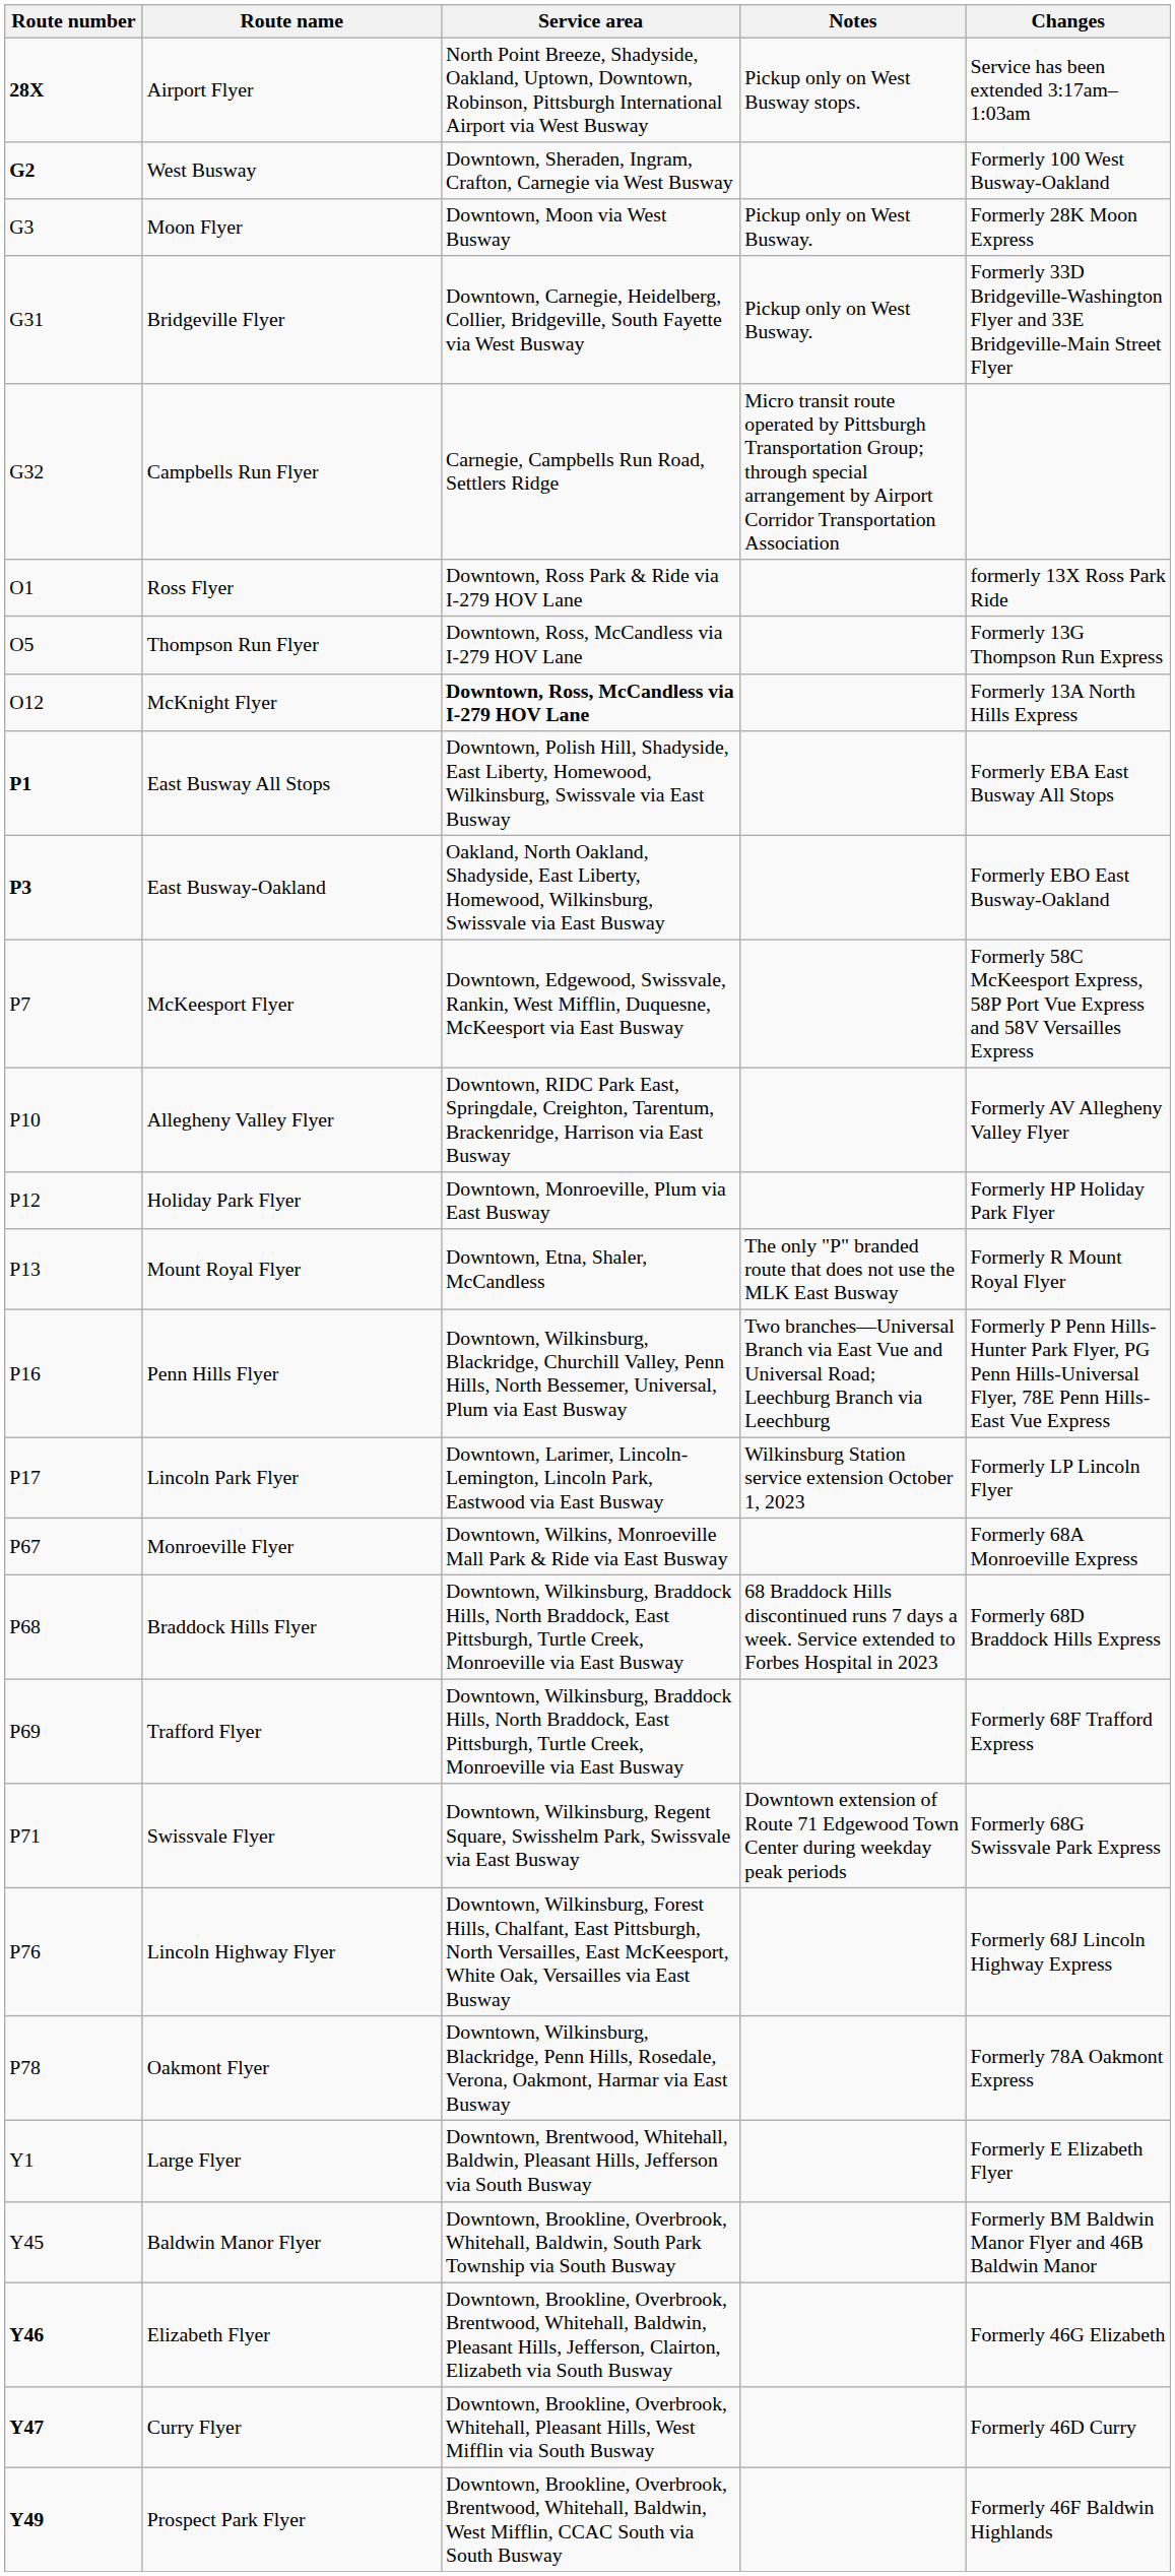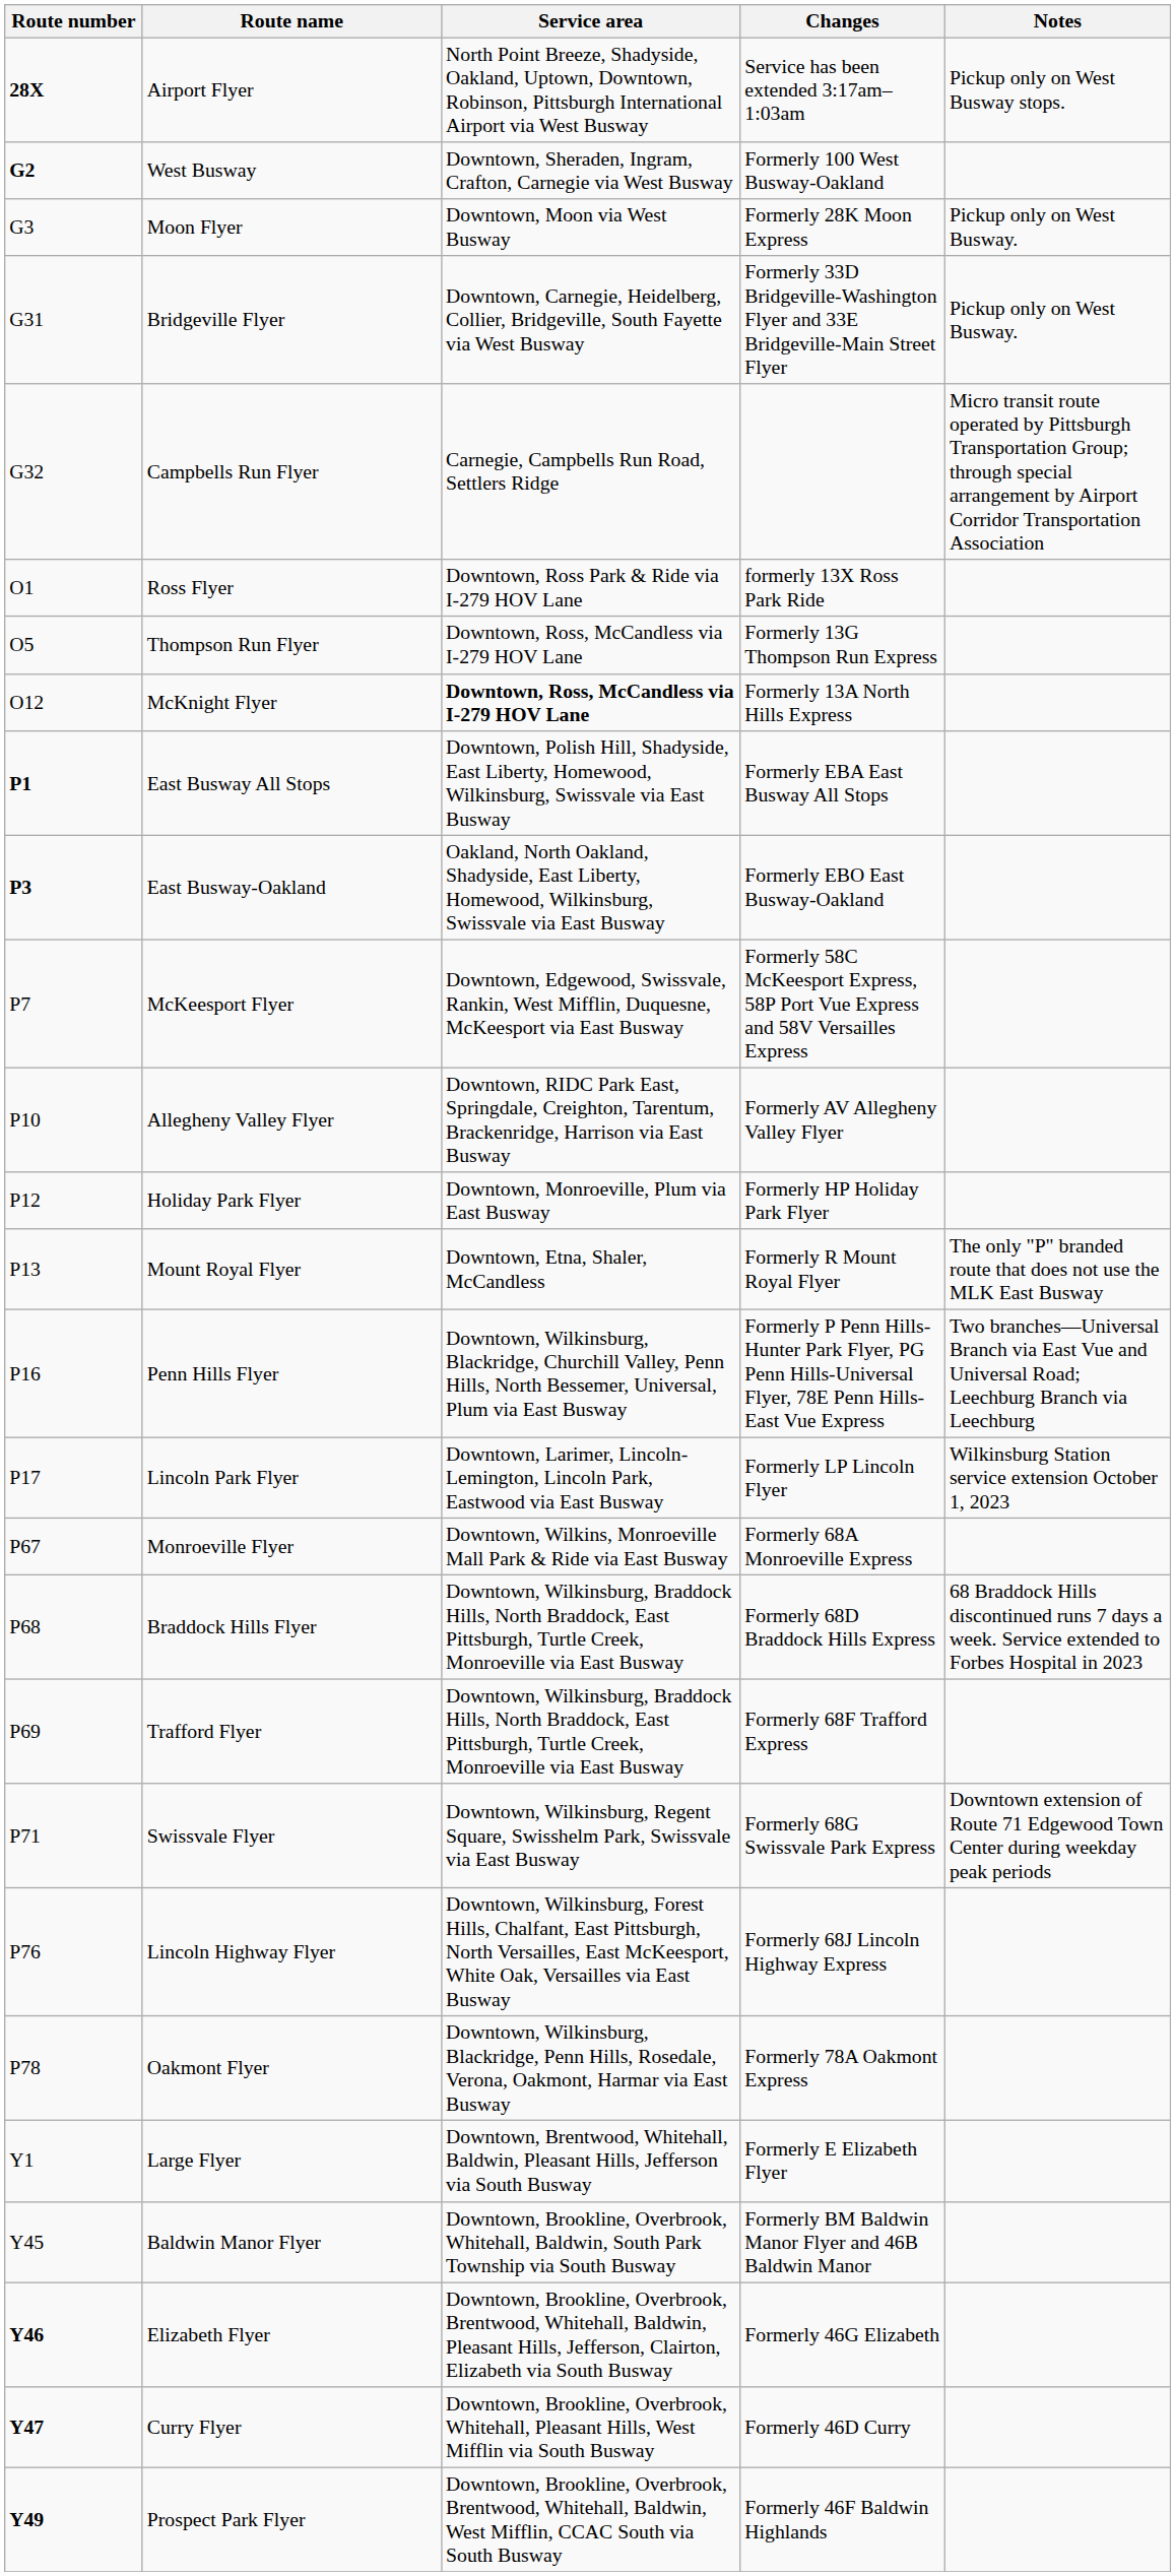 <table class="wikitable" width="100%" style="font-size: 0.95em">
 <tr>
 <th width="40"><strong>Route number</strong></th>
 <th width="120"><strong>Route name</strong></th>
 <th width="120"><strong>Service area</strong></th>
+<th width="80"><strong>Changes</strong></th>
 <th width="60"><strong>Notes</strong></th>
-<th width="80"><strong>Changes</strong></th>
 </tr>
 <tr>
 <td><span><strong>28X</strong></span></td>
 <td>Airport Flyer</td>
 <td>North Point Breeze, Shadyside, Oakland, Uptown, Downtown, Robinson, Pittsburgh International Airport via West Busway</td>
+<td>Service has been extended 3:17am–1:03am</td>
 <td>Pickup only on West Busway stops.</td>
-<td>Service has been extended 3:17am–1:03am</td>
 </tr>
 <tr>
 <td><span><strong>G2</strong></span></td>
 <td>West Busway</td>
 <td>Downtown, Sheraden, Ingram, Crafton, Carnegie via West Busway</td>
+<td>Formerly 100 West Busway-Oakland</td>
 <td></td>
-<td>Formerly 100 West Busway-Oakland</td>
 </tr>
 <tr>
 <td>G3</td>
 <td>Moon Flyer</td>
 <td>Downtown, Moon via West Busway</td>
+<td>Formerly 28K Moon Express</td>
 <td>Pickup only on West Busway.</td>
-<td>Formerly 28K Moon Express</td>
 </tr>
 <tr>
 <td>G31</td>
 <td>Bridgeville Flyer</td>
 <td>Downtown, Carnegie, Heidelberg, Collier, Bridgeville, South Fayette via West Busway</td>
+<td>Formerly 33D Bridgeville-Washington Flyer and 33E Bridgeville-Main Street Flyer</td>
 <td>Pickup only on West Busway.</td>
-<td>Formerly 33D Bridgeville-Washington Flyer and 33E Bridgeville-Main Street Flyer</td>
 </tr>
 <tr>
 <td>G32</td>
 <td>Campbells Run Flyer</td>
 <td>Carnegie, Campbells Run Road, Settlers Ridge</td>
+<td></td>
 <td>Micro transit route operated by Pittsburgh Transportation Group; through special arrangement by Airport Corridor Transportation Association</td>
-<td></td>
 </tr>
 <tr>
 <td>O1</td>
 <td>Ross Flyer</td>
 <td>Downtown, Ross Park & Ride via I-279 HOV Lane</td>
+<td>formerly 13X Ross Park Ride</td>
 <td></td>
-<td>formerly 13X Ross Park Ride</td>
 </tr>
 <tr>
 <td>O5</td>
 <td>Thompson Run Flyer</td>
 <td>Downtown, Ross, McCandless via I-279 HOV Lane</td>
+<td>Formerly 13G Thompson Run Express</td>
 <td></td>
-<td>Formerly 13G Thompson Run Express</td>
 </tr>
 <tr>
 <td>O12</td>
 <td>McKnight Flyer</td>
 <td><strong>Downtown, Ross, McCandless via I-279 HOV Lane</strong></td>
+<td>Formerly 13A North Hills Express</td>
 <td></td>
-<td>Formerly 13A North Hills Express</td>
 </tr>
 <tr>
 <td><span><strong>P1</strong></span></td>
 <td>East Busway All Stops</td>
 <td>Downtown, Polish Hill, Shadyside, East Liberty, Homewood, Wilkinsburg, Swissvale via East Busway</td>
+<td>Formerly EBA East Busway All Stops</td>
 <td></td>
-<td>Formerly EBA East Busway All Stops</td>
 </tr>
 <tr>
 <td><strong>P3</strong></td>
 <td>East Busway-Oakland</td>
 <td>Oakland, North Oakland, Shadyside, East Liberty, Homewood, Wilkinsburg, Swissvale via East Busway</td>
+<td>Formerly EBO East Busway-Oakland</td>
 <td></td>
-<td>Formerly EBO East Busway-Oakland</td>
 </tr>
 <tr>
 <td>P7</td>
 <td>McKeesport Flyer</td>
 <td>Downtown, Edgewood, Swissvale, Rankin, West Mifflin, Duquesne, McKeesport via East Busway</td>
+<td>Formerly 58C McKeesport Express, 58P Port Vue Express and 58V Versailles Express</td>
 <td></td>
-<td>Formerly 58C McKeesport Express, 58P Port Vue Express and 58V Versailles Express</td>
 </tr>
 <tr>
 <td>P10</td>
 <td>Allegheny Valley Flyer</td>
 <td>Downtown, RIDC Park East, Springdale, Creighton, Tarentum, Brackenridge, Harrison via East Busway</td>
+<td>Formerly AV Allegheny Valley Flyer</td>
 <td></td>
-<td>Formerly AV Allegheny Valley Flyer</td>
 </tr>
 <tr>
 <td>P12</td>
 <td>Holiday Park Flyer</td>
 <td>Downtown, Monroeville, Plum via East Busway</td>
+<td>Formerly HP Holiday Park Flyer</td>
 <td></td>
-<td>Formerly HP Holiday Park Flyer</td>
 </tr>
 <tr>
 <td>P13</td>
 <td>Mount Royal Flyer</td>
 <td>Downtown, Etna, Shaler, McCandless</td>
+<td>Formerly R Mount Royal Flyer</td>
 <td>The only "P" branded route that does not use the MLK East Busway</td>
-<td>Formerly R Mount Royal Flyer</td>
 </tr>
 <tr>
 <td>P16</td>
 <td>Penn Hills Flyer</td>
 <td>Downtown, Wilkinsburg, Blackridge, Churchill Valley, Penn Hills, North Bessemer, Universal, Plum via East Busway</td>
+<td>Formerly P Penn Hills-Hunter Park Flyer, PG Penn Hills-Universal Flyer, 78E Penn Hills-East Vue Express</td>
 <td>Two branches—Universal Branch via East Vue and Universal Road; Leechburg Branch via Leechburg</td>
-<td>Formerly P Penn Hills-Hunter Park Flyer, PG Penn Hills-Universal Flyer, 78E Penn Hills-East Vue Express</td>
 </tr>
 <tr>
 <td>P17</td>
 <td>Lincoln Park Flyer</td>
 <td>Downtown, Larimer, Lincoln-Lemington, Lincoln Park, Eastwood via East Busway</td>
+<td>Formerly LP Lincoln Flyer</td>
 <td>Wilkinsburg Station service extension October 1, 2023</td>
-<td>Formerly LP Lincoln Flyer</td>
 </tr>
 <tr>
 <td>P67</td>
 <td>Monroeville Flyer</td>
 <td>Downtown, Wilkins, Monroeville Mall Park & Ride via East Busway</td>
+<td>Formerly 68A Monroeville Express</td>
 <td></td>
-<td>Formerly 68A Monroeville Express</td>
 </tr>
 <tr>
 <td>P68</td>
 <td>Braddock Hills Flyer</td>
 <td>Downtown, Wilkinsburg, Braddock Hills, North Braddock, East Pittsburgh, Turtle Creek, Monroeville via East Busway</td>
+<td>Formerly 68D Braddock Hills Express</td>
 <td>68 Braddock Hills discontinued runs 7 days a week. Service extended to Forbes Hospital in 2023</td>
-<td>Formerly 68D Braddock Hills Express</td>
 </tr>
 <tr>
 <td>P69</td>
 <td>Trafford Flyer</td>
 <td>Downtown, Wilkinsburg, Braddock Hills, North Braddock, East Pittsburgh, Turtle Creek, Monroeville via East Busway</td>
+<td>Formerly 68F Trafford Express</td>
 <td></td>
-<td>Formerly 68F Trafford Express</td>
 </tr>
 <tr>
 <td>P71</td>
 <td>Swissvale Flyer</td>
 <td>Downtown, Wilkinsburg, Regent Square, Swisshelm Park, Swissvale via East Busway</td>
+<td>Formerly 68G Swissvale Park Express</td>
 <td>Downtown extension of Route 71 Edgewood Town Center during weekday peak periods</td>
-<td>Formerly 68G Swissvale Park Express</td>
 </tr>
 <tr>
 <td>P76</td>
 <td>Lincoln Highway Flyer</td>
 <td>Downtown, Wilkinsburg, Forest Hills, Chalfant, East Pittsburgh, North Versailles, East McKeesport, White Oak, Versailles via East Busway</td>
+<td>Formerly 68J Lincoln Highway Express</td>
 <td></td>
-<td>Formerly 68J Lincoln Highway Express</td>
 </tr>
 <tr>
 <td>P78</td>
 <td>Oakmont Flyer</td>
 <td>Downtown, Wilkinsburg, Blackridge, Penn Hills, Rosedale, Verona, Oakmont, Harmar via East Busway</td>
+<td>Formerly 78A Oakmont Express</td>
 <td></td>
-<td>Formerly 78A Oakmont Express</td>
 </tr>
 <tr>
 <td>Y1</td>
 <td>Large Flyer</td>
 <td>Downtown, Brentwood, Whitehall, Baldwin, Pleasant Hills, Jefferson via South Busway</td>
+<td>Formerly E Elizabeth Flyer</td>
 <td></td>
-<td>Formerly E Elizabeth Flyer</td>
 </tr>
 <tr>
 <td>Y45</td>
 <td>Baldwin Manor Flyer</td>
 <td>Downtown, Brookline, Overbrook, Whitehall, Baldwin, South Park Township via South Busway</td>
+<td>Formerly BM Baldwin Manor Flyer and 46B Baldwin Manor</td>
 <td></td>
-<td>Formerly BM Baldwin Manor Flyer and 46B Baldwin Manor</td>
 </tr>
 <tr>
 <td><span><strong>Y46</strong></span></td>
 <td>Elizabeth Flyer</td>
 <td>Downtown, Brookline, Overbrook, Brentwood, Whitehall, Baldwin, Pleasant Hills, Jefferson, Clairton, Elizabeth via South Busway</td>
+<td>Formerly 46G Elizabeth</td>
 <td></td>
-<td>Formerly 46G Elizabeth</td>
 </tr>
 <tr>
 <td><span><strong>Y47</strong></span></td>
 <td>Curry Flyer</td>
 <td>Downtown, Brookline, Overbrook, Whitehall, Pleasant Hills, West Mifflin via South Busway</td>
+<td>Formerly 46D Curry</td>
 <td></td>
-<td>Formerly 46D Curry</td>
 </tr>
 <tr>
 <td><span><strong>Y49</strong></span></td>
 <td>Prospect Park Flyer</td>
 <td>Downtown, Brookline, Overbrook, Brentwood, Whitehall, Baldwin, West Mifflin, CCAC South via South Busway</td>
+<td>Formerly 46F Baldwin Highlands</td>
 <td></td>
-<td>Formerly 46F Baldwin Highlands</td>
 </tr>
 </table>
